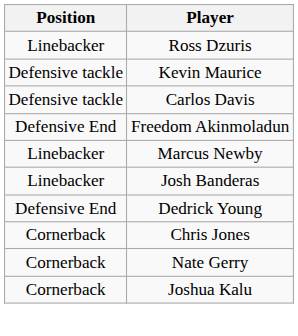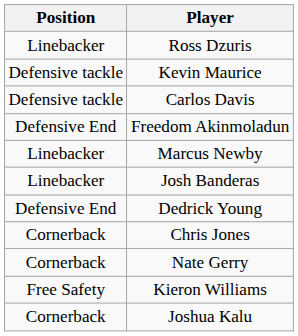 <table class="wikitable" style="text-align: center;">
 <tr>
 <th>Position</th>
 <th>Player</th>
 </tr>
 <tr>
 <td>Linebacker</td>
 <td>Ross Dzuris</td>
 </tr>
 <tr>
 <td>Defensive tackle</td>
 <td>Kevin Maurice</td>
 </tr>
 <tr>
 <td>Defensive tackle</td>
 <td>Carlos Davis</td>
 </tr>
 <tr>
 <td>Defensive End</td>
 <td>Freedom Akinmoladun</td>
 </tr>
 <tr>
 <td>Linebacker</td>
 <td>Marcus Newby</td>
 </tr>
 <tr>
 <td>Linebacker</td>
 <td>Josh Banderas</td>
 </tr>
 <tr>
 <td>Defensive End</td>
 <td>Dedrick Young</td>
 </tr>
 <tr>
 <td>Cornerback</td>
 <td>Chris Jones</td>
 </tr>
 <tr>
 <td>Cornerback</td>
 <td>Nate Gerry</td>
 </tr>
 <tr>
+<td>Free Safety</td>
+<td>Kieron Williams</td>
+</tr>
+<tr>
 <td>Cornerback</td>
 <td>Joshua Kalu</td>
 </tr>
 </table>
